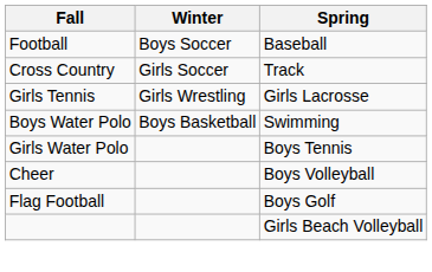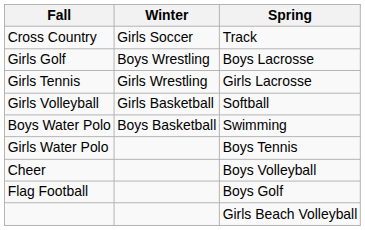 <table class="wikitable">
 <tr>
 <th>Fall</th>
 <th>Winter</th>
 <th>Spring</th>
 </tr>
 <tr>
-<td>Football</td>
-<td>Boys Soccer</td>
-<td>Baseball</td>
-</tr>
-<tr>
 <td>Cross Country</td>
 <td>Girls Soccer</td>
 <td>Track</td>
 </tr>
 <tr>
+<td>Girls Golf</td>
+<td>Boys Wrestling</td>
+<td>Boys Lacrosse</td>
+</tr>
+<tr>
 <td>Girls Tennis</td>
 <td>Girls Wrestling</td>
 <td>Girls Lacrosse</td>
+</tr>
+<tr>
+<td>Girls Volleyball</td>
+<td>Girls Basketball</td>
+<td>Softball</td>
 </tr>
 <tr>
 <td>Boys Water Polo</td>
 <td>Boys Basketball</td>
 <td>Swimming</td>
 </tr>
 <tr>
 <td>Girls Water Polo</td>
 <td></td>
 <td>Boys Tennis</td>
 </tr>
 <tr>
 <td>Cheer</td>
 <td></td>
 <td>Boys Volleyball</td>
 </tr>
 <tr>
 <td>Flag Football</td>
 <td></td>
 <td>Boys Golf</td>
 </tr>
 <tr>
 <td></td>
 <td></td>
 <td>Girls Beach Volleyball</td>
 </tr>
 </table>
